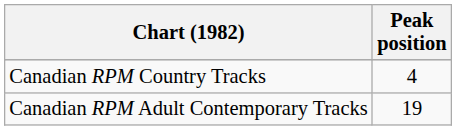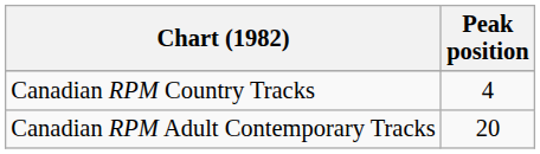 <table class="wikitable sortable">
 <tr>
 <th align="left">Chart (1982)</th>
 <th align="center">Peak<br>position</th>
 </tr>
 <tr>
 </tr>
 <tr>
 </tr>
 <tr>
 <td align="left">Canadian <em>RPM</em> Country Tracks</td>
 <td align="center">4</td>
 </tr>
 <tr>
 <td align="left">Canadian <em>RPM</em> Adult Contemporary Tracks</td>
-<td align="center">19</td>
+<td align="center">20</td>
 </tr>
 </table>
